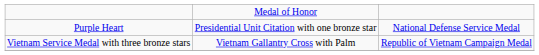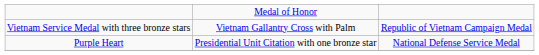 <table class="wikitable" style="margin:1em auto; text-align:center;">
 <tr>
 <td></td>
 <td><a href='#'>Medal of Honor</a></td>
 <td></td>
 </tr>
 <tr>
+<td><a href='#'>Vietnam Service Medal</a> with three bronze stars</td>
+<td><a href='#'>Vietnam Gallantry Cross</a> with Palm</td>
+<td><a href='#'>Republic of Vietnam Campaign Medal</a></td>
+</tr>
+<tr>
 <td><a href='#'>Purple Heart</a></td>
 <td><a href='#'>Presidential Unit Citation</a> with one bronze star</td>
 <td><a href='#'>National Defense Service Medal</a></td>
 </tr>
 <tr>
-<td><a href='#'>Vietnam Service Medal</a> with three bronze stars</td>
-<td><a href='#'>Vietnam Gallantry Cross</a> with Palm</td>
-<td><a href='#'>Republic of Vietnam Campaign Medal</a></td>
-</tr>
-<tr>
 </tr>
 </table>
